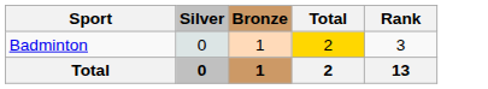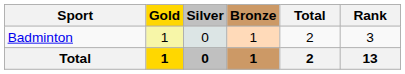 <table class="wikitable sortable" style="text-align:center; font-size:95%">
 <tr>
 <th width=150>Sport</th>
+<th style="background-color:gold; width=60;"><strong>Gold</strong></th>
 <th style="background-color:silver; width=60;"><strong>Silver</strong></th>
 <th style="background-color:#cc9966; width=60;"><strong>Bronze</strong></th>
 <th width=60>Total</th>
 <th width=60>Rank</th>
 </tr>
 <tr>
 <td align=left> <a href='#'>Badminton</a></td>
+<td bgcolor=#f7f6a8>1</td>
 <td bgcolor=#dce5e5>0</td>
 <td bgcolor=#ffdab9>1</td>
-<td style="background: gold;">2</td>
+<td>2</td>
 <td>3</td>
 </tr>
 <tr>
 <th>Total</th>
+<th style="background-color:gold; width=60;">1</th>
 <th style="background-color:silver; width=60;">0</th>
 <th style="background-color:#cc9966; width=60;">1</th>
 <th>2</th>
 <th>13</th>
 </tr>
 </table>
